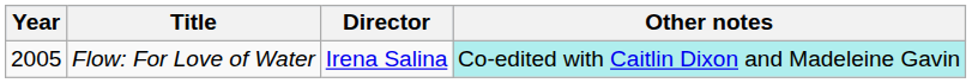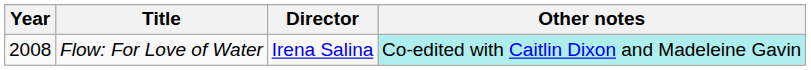 <table class="wikitable">
 <tr style="background:#b0c4de; text-align:center;">
 <th>Year</th>
 <th>Title</th>
 <th>Director</th>
 <th>Other notes</th>
 </tr>
 <tr>
-<td>2005</td>
+<td>2008</td>
 <td><em>Flow: For Love of Water</em></td>
 <td><a href='#'>Irena Salina</a></td>
 <td style="background: paleturquoise;">Co-edited with <a href='#'>Caitlin Dixon</a> and Madeleine Gavin</td>
 </tr>
 </table>
